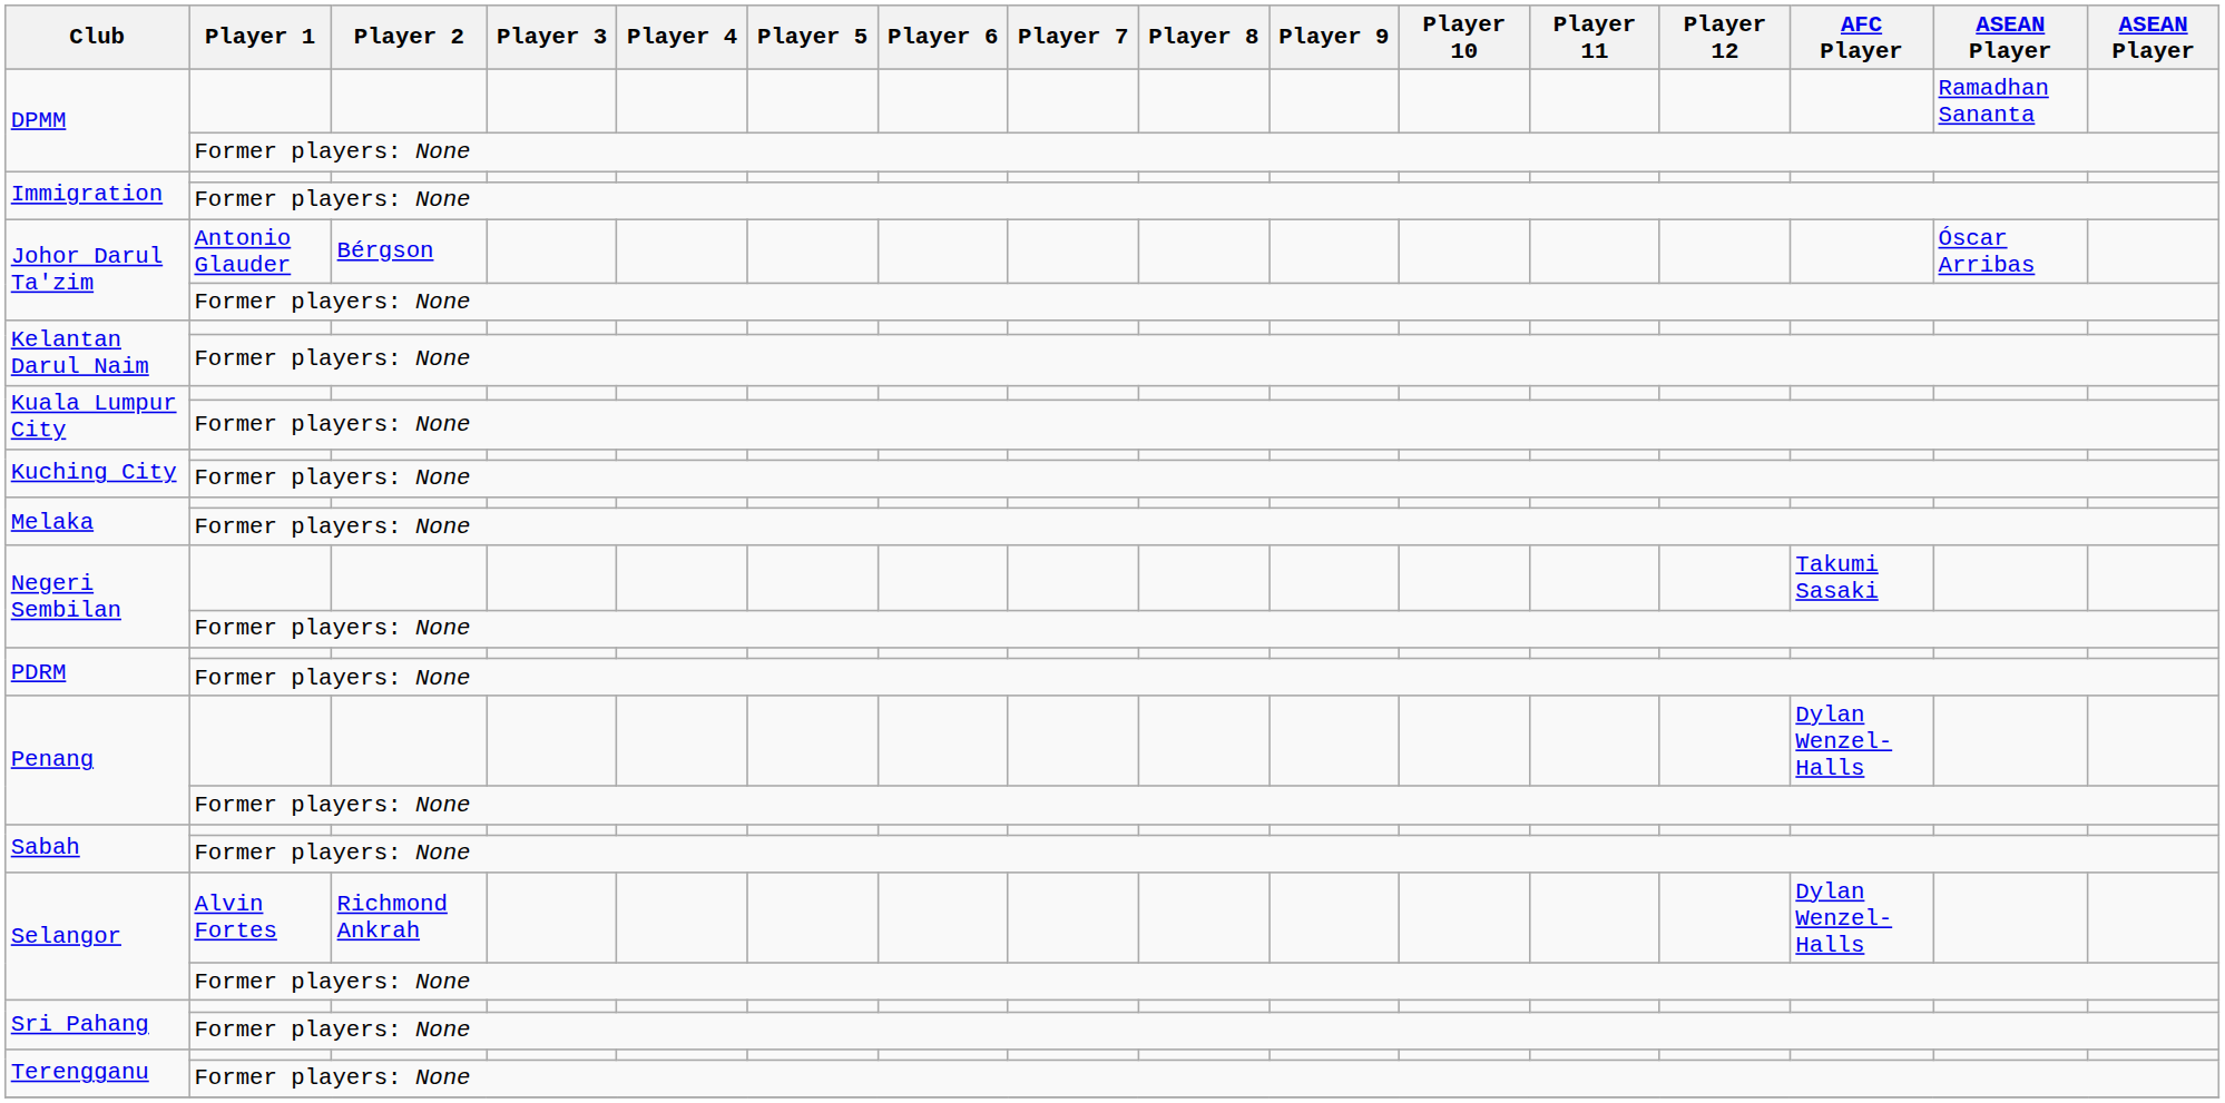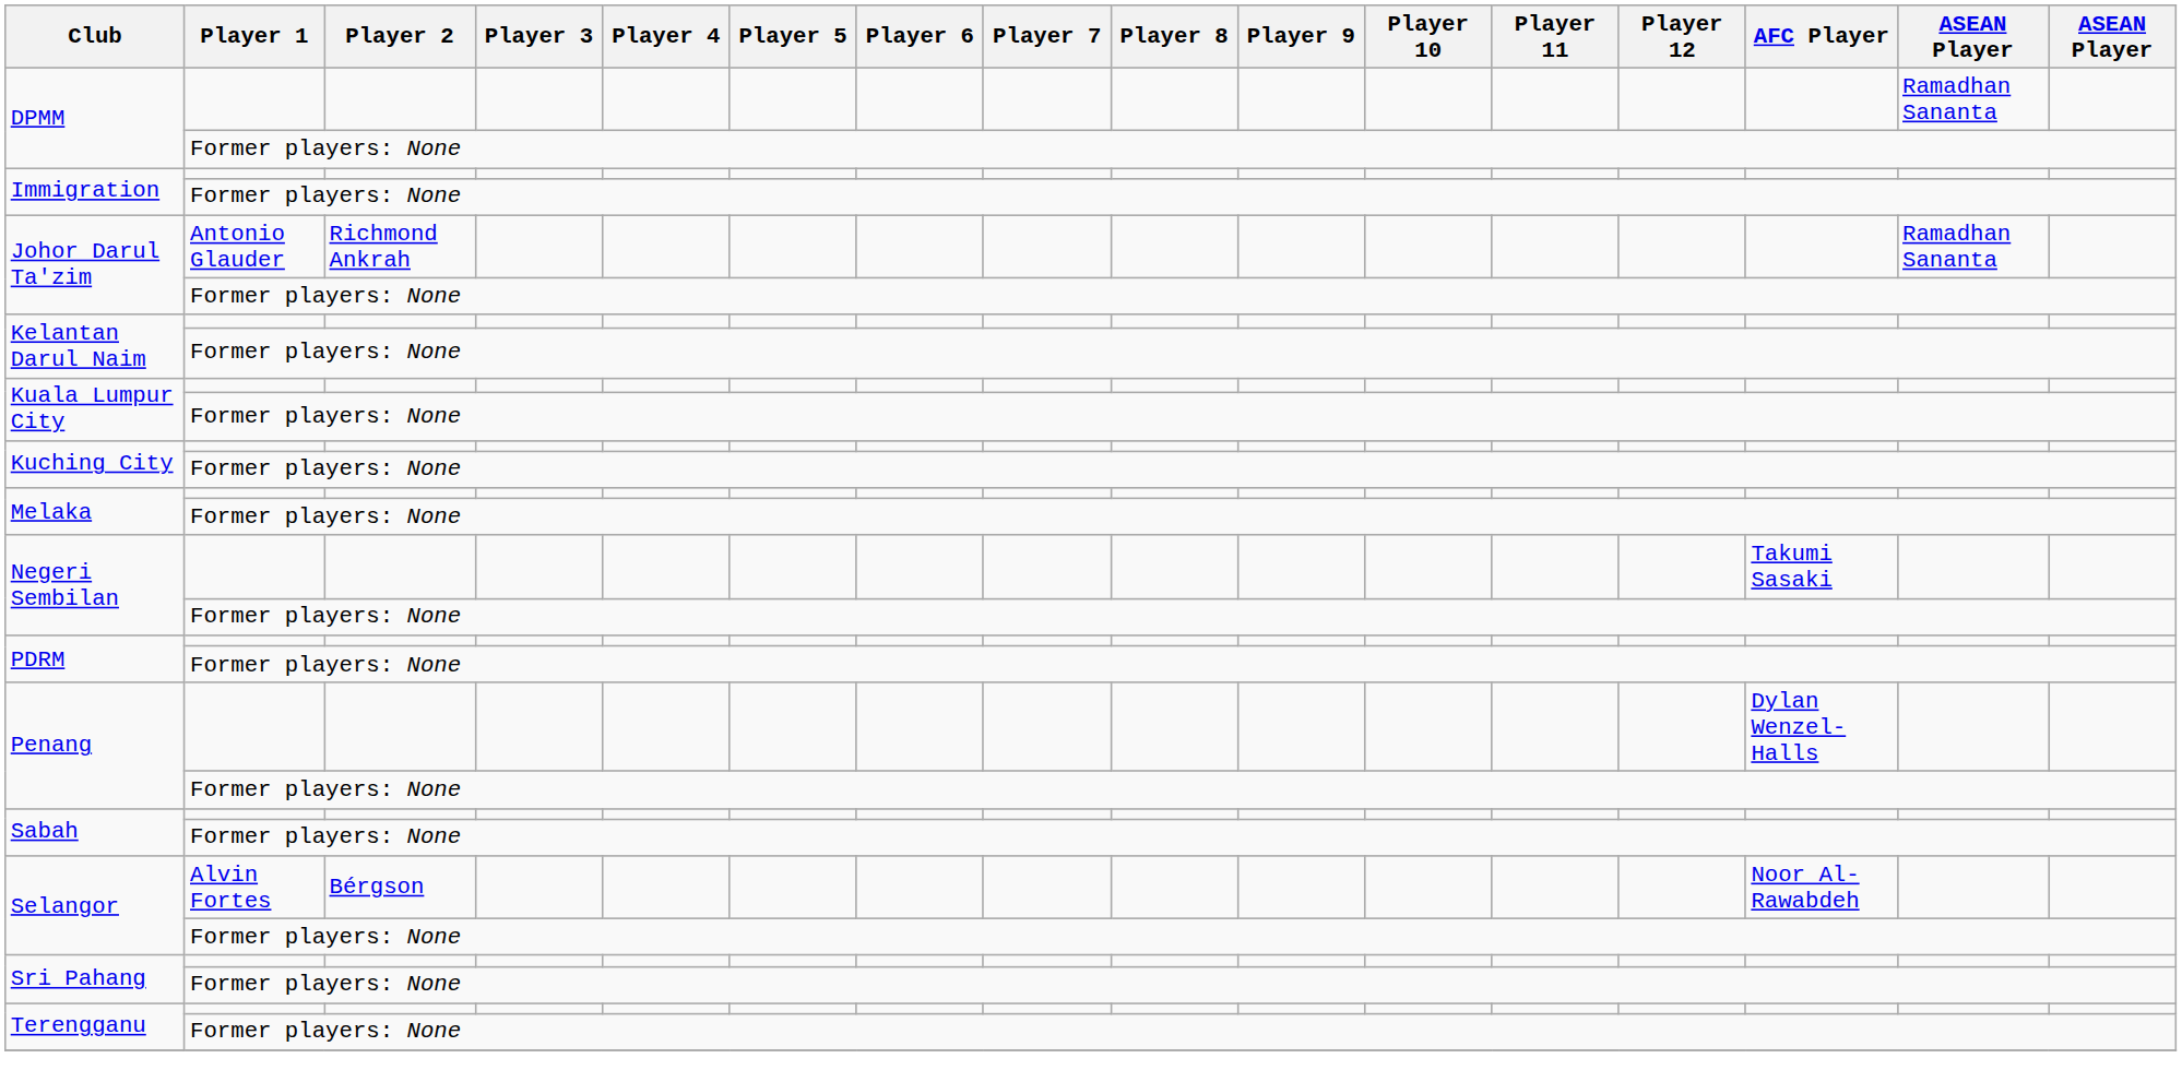 <table class="wikitable">
 <tr>
 <th width="200">Club</th>
 <th width="250">Player 1</th>
 <th width="250">Player 2</th>
 <th width="250">Player 3</th>
 <th width="250">Player 4</th>
 <th width="250">Player 5</th>
 <th width="250">Player 6</th>
 <th width="250">Player 7</th>
 <th width="250">Player 8</th>
 <th width="250">Player 9</th>
 <th width="250">Player 10</th>
 <th width="250">Player 11</th>
 <th width="250">Player 12</th>
 <th width="250"><a href='#'>AFC</a> Player</th>
 <th width="250"><a href='#'>ASEAN</a> Player</th>
 <th width="250"><a href='#'>ASEAN</a> Player</th>
 </tr>
 <tr>
 <td rowspan=2><a href='#'>DPMM</a></td>
 <td></td>
 <td></td>
 <td></td>
 <td></td>
 <td></td>
 <td></td>
 <td></td>
 <td></td>
 <td></td>
 <td></td>
 <td></td>
 <td></td>
 <td></td>
 <td> <a href='#'>Ramadhan Sananta</a></td>
 <td></td>
 </tr>
 <tr>
 <td colspan=15>Former players: <em>None</em></td>
 </tr>
 <tr>
 <td rowspan=2><a href='#'>Immigration</a></td>
 <td></td>
 <td></td>
 <td></td>
 <td></td>
 <td></td>
 <td></td>
 <td></td>
 <td></td>
 <td></td>
 <td></td>
 <td></td>
 <td></td>
 <td></td>
 <td></td>
 <td></td>
 </tr>
 <tr>
 <td colspan=15>Former players: <em>None</em></td>
 </tr>
 <tr>
 <td rowspan=2><a href='#'>Johor Darul Ta'zim</a></td>
 <td> <a href='#'>Antonio Glauder</a></td>
-<td> <a href='#'>Bérgson</a></td>
+<td> <a href='#'>Richmond Ankrah</a></td>
 <td></td>
 <td></td>
 <td></td>
 <td></td>
 <td></td>
 <td></td>
 <td></td>
 <td></td>
 <td></td>
 <td></td>
 <td></td>
-<td> <a href='#'>Óscar Arribas</a></td>
+<td> <a href='#'>Ramadhan Sananta</a></td>
 <td></td>
 </tr>
 <tr>
 <td colspan=15>Former players: <em>None</em></td>
 </tr>
 <tr>
 <td rowspan=2><a href='#'>Kelantan Darul Naim</a></td>
 <td></td>
 <td></td>
 <td></td>
 <td></td>
 <td></td>
 <td></td>
 <td></td>
 <td></td>
 <td></td>
 <td></td>
 <td></td>
 <td></td>
 <td></td>
 <td></td>
 <td></td>
 </tr>
 <tr>
 <td colspan=15>Former players: <em>None</em></td>
 </tr>
 <tr>
 <td rowspan=2><a href='#'>Kuala Lumpur City</a></td>
 <td></td>
 <td></td>
 <td></td>
 <td></td>
 <td></td>
 <td></td>
 <td></td>
 <td></td>
 <td></td>
 <td></td>
 <td></td>
 <td></td>
 <td></td>
 <td></td>
 <td></td>
 </tr>
 <tr>
 <td colspan=15>Former players: <em>None</em></td>
 </tr>
 <tr>
 <td rowspan=2><a href='#'>Kuching City</a></td>
 <td></td>
 <td></td>
 <td></td>
 <td></td>
 <td></td>
 <td></td>
 <td></td>
 <td></td>
 <td></td>
 <td></td>
 <td></td>
 <td></td>
 <td></td>
 <td></td>
 <td></td>
 </tr>
 <tr>
 <td colspan=15>Former players: <em>None</em></td>
 </tr>
 <tr>
 <td rowspan=2><a href='#'>Melaka</a></td>
 <td></td>
 <td></td>
 <td></td>
 <td></td>
 <td></td>
 <td></td>
 <td></td>
 <td></td>
 <td></td>
 <td></td>
 <td></td>
 <td></td>
 <td></td>
 <td></td>
 <td></td>
 </tr>
 <tr>
 <td colspan=15>Former players: <em>None</em></td>
 </tr>
 <tr>
 <td rowspan=2><a href='#'>Negeri Sembilan</a></td>
 <td></td>
 <td></td>
 <td></td>
 <td></td>
 <td></td>
 <td></td>
 <td></td>
 <td></td>
 <td></td>
 <td></td>
 <td></td>
 <td></td>
 <td> <a href='#'>Takumi Sasaki</a></td>
 <td></td>
 <td></td>
 </tr>
 <tr>
 <td colspan=15>Former players: <em>None</em></td>
 </tr>
 <tr>
 <td rowspan=2><a href='#'>PDRM</a></td>
 <td></td>
 <td></td>
 <td></td>
 <td></td>
 <td></td>
 <td></td>
 <td></td>
 <td></td>
 <td></td>
 <td></td>
 <td></td>
 <td></td>
 <td></td>
 <td></td>
 <td></td>
 </tr>
 <tr>
 <td colspan=15>Former players: <em>None</em></td>
 </tr>
 <tr>
 <td rowspan=2><a href='#'>Penang</a></td>
 <td></td>
 <td></td>
 <td></td>
 <td></td>
 <td></td>
 <td></td>
 <td></td>
 <td></td>
 <td></td>
 <td></td>
 <td></td>
 <td></td>
 <td> <a href='#'>Dylan Wenzel-Halls</a></td>
 <td></td>
 <td></td>
 </tr>
 <tr>
 <td colspan=15>Former players: <em>None</em></td>
 </tr>
 <tr>
 <td rowspan=2><a href='#'>Sabah</a></td>
 <td></td>
 <td></td>
 <td></td>
 <td></td>
 <td></td>
 <td></td>
 <td></td>
 <td></td>
 <td></td>
 <td></td>
 <td></td>
 <td></td>
 <td></td>
 <td></td>
 <td></td>
 </tr>
 <tr>
 <td colspan=15>Former players: <em>None</em></td>
 </tr>
 <tr>
 <td rowspan=2><a href='#'>Selangor</a></td>
 <td> <a href='#'>Alvin Fortes</a></td>
-<td> <a href='#'>Richmond Ankrah</a></td>
+<td> <a href='#'>Bérgson</a></td>
 <td></td>
 <td></td>
 <td></td>
 <td></td>
 <td></td>
 <td></td>
 <td></td>
 <td></td>
 <td></td>
 <td></td>
-<td> <a href='#'>Dylan Wenzel-Halls</a></td>
+<td> <a href='#'>Noor Al-Rawabdeh</a></td>
 <td></td>
 <td></td>
 </tr>
 <tr>
 <td colspan=15>Former players: <em>None</em></td>
 </tr>
 <tr>
 <td rowspan=2><a href='#'>Sri Pahang</a></td>
 <td></td>
 <td></td>
 <td></td>
 <td></td>
 <td></td>
 <td></td>
 <td></td>
 <td></td>
 <td></td>
 <td></td>
 <td></td>
 <td></td>
 <td></td>
 <td></td>
 <td></td>
 </tr>
 <tr>
 <td colspan=15>Former players: <em>None</em></td>
 </tr>
 <tr>
 <td rowspan=2><a href='#'>Terengganu</a></td>
 <td></td>
 <td></td>
 <td></td>
 <td></td>
 <td></td>
 <td></td>
 <td></td>
 <td></td>
 <td></td>
 <td></td>
 <td></td>
 <td></td>
 <td></td>
 <td></td>
 <td></td>
 </tr>
 <tr>
 <td colspan=15>Former players: <em>None</em></td>
 </tr>
 <tr>
 </tr>
 </table>
